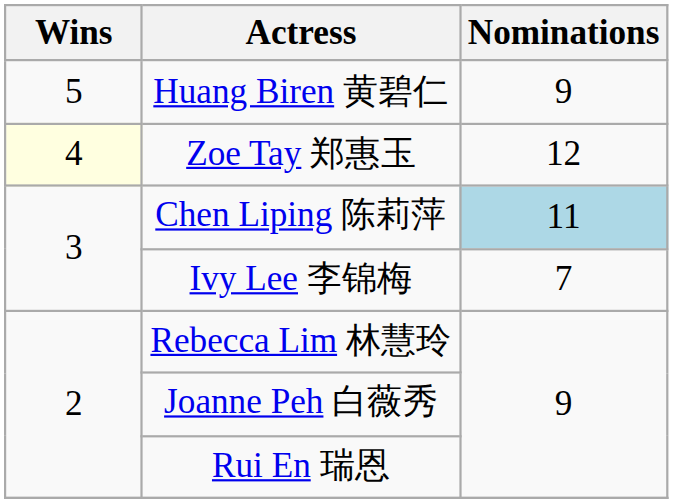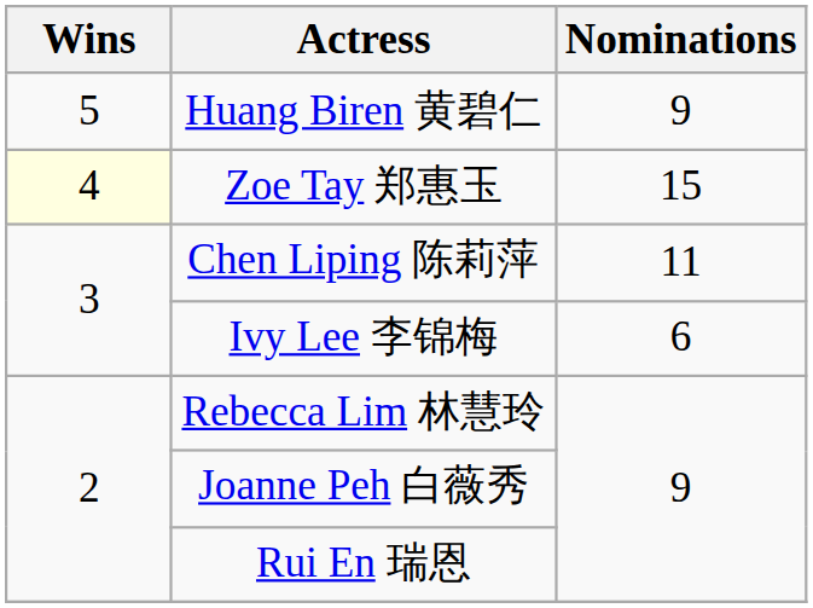 <table class="wikitable" style="text-align:center;">
 <tr>
 <th scope="col" width="55" align="center">Wins</th>
 <th scope="col" align="center">Actress</th>
 <th scope="col" width="55">Nominations</th>
 </tr>
 <tr>
 <td>5</td>
 <td><a href='#'>Huang Biren</a> 黄碧仁</td>
 <td>9</td>
 </tr>
 <tr>
 <td style="background: lightyellow;">4</td>
 <td><a href='#'>Zoe Tay</a> 郑惠玉</td>
-<td>12</td>
+<td>15</td>
 </tr>
 <tr>
 <td rowspan=2>3</td>
 <td><a href='#'>Chen Liping</a> 陈莉萍</td>
-<td style="background: lightblue;">11</td>
+<td>11</td>
 </tr>
 <tr>
 <td><a href='#'>Ivy Lee</a> 李锦梅</td>
-<td>7</td>
+<td>6</td>
 </tr>
 <tr>
 <td rowspan=3>2</td>
 <td><a href='#'>Rebecca Lim</a> 林慧玲</td>
 <td rowspan=3>9</td>
 </tr>
 <tr>
 <td><a href='#'>Joanne Peh</a> 白薇秀</td>
 </tr>
 <tr>
 <td><a href='#'>Rui En</a> 瑞恩</td>
 </tr>
 <tr>
 </tr>
 </table>
